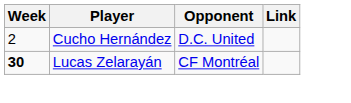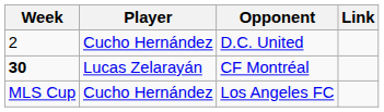 <table class=wikitable>
 <tr>
 <th>Week</th>
 <th>Player</th>
 <th>Opponent</th>
 <th>Link</th>
 </tr>
 <tr>
 <td>2</td>
 <td> <a href='#'>Cucho Hernández</a></td>
 <td><a href='#'>D.C. United</a></td>
 <td></td>
 </tr>
 <tr>
 <td><strong>30</strong></td>
 <td> <a href='#'>Lucas Zelarayán</a></td>
 <td><a href='#'>CF Montréal</a></td>
 <td></td>
 </tr>
+<tr>
+<td><a href='#'>MLS Cup</a></td>
+<td> <a href='#'>Cucho Hernández</a></td>
+<td><a href='#'>Los Angeles FC</a></td>
+<td></td>
+</tr>
 </table>
